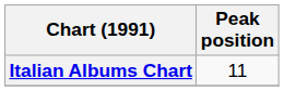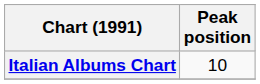 <table class="wikitable sortable plainrowheaders">
 <tr>
 <th align="left">Chart (1991)</th>
 <th align="center">Peak<br>position</th>
 </tr>
 <tr>
 <th scope="row"><a href='#'>Italian Albums Chart</a></th>
-<td align="center">11</td>
+<td align="center">10</td>
 </tr>
 <tr>
 </tr>
 </table>
